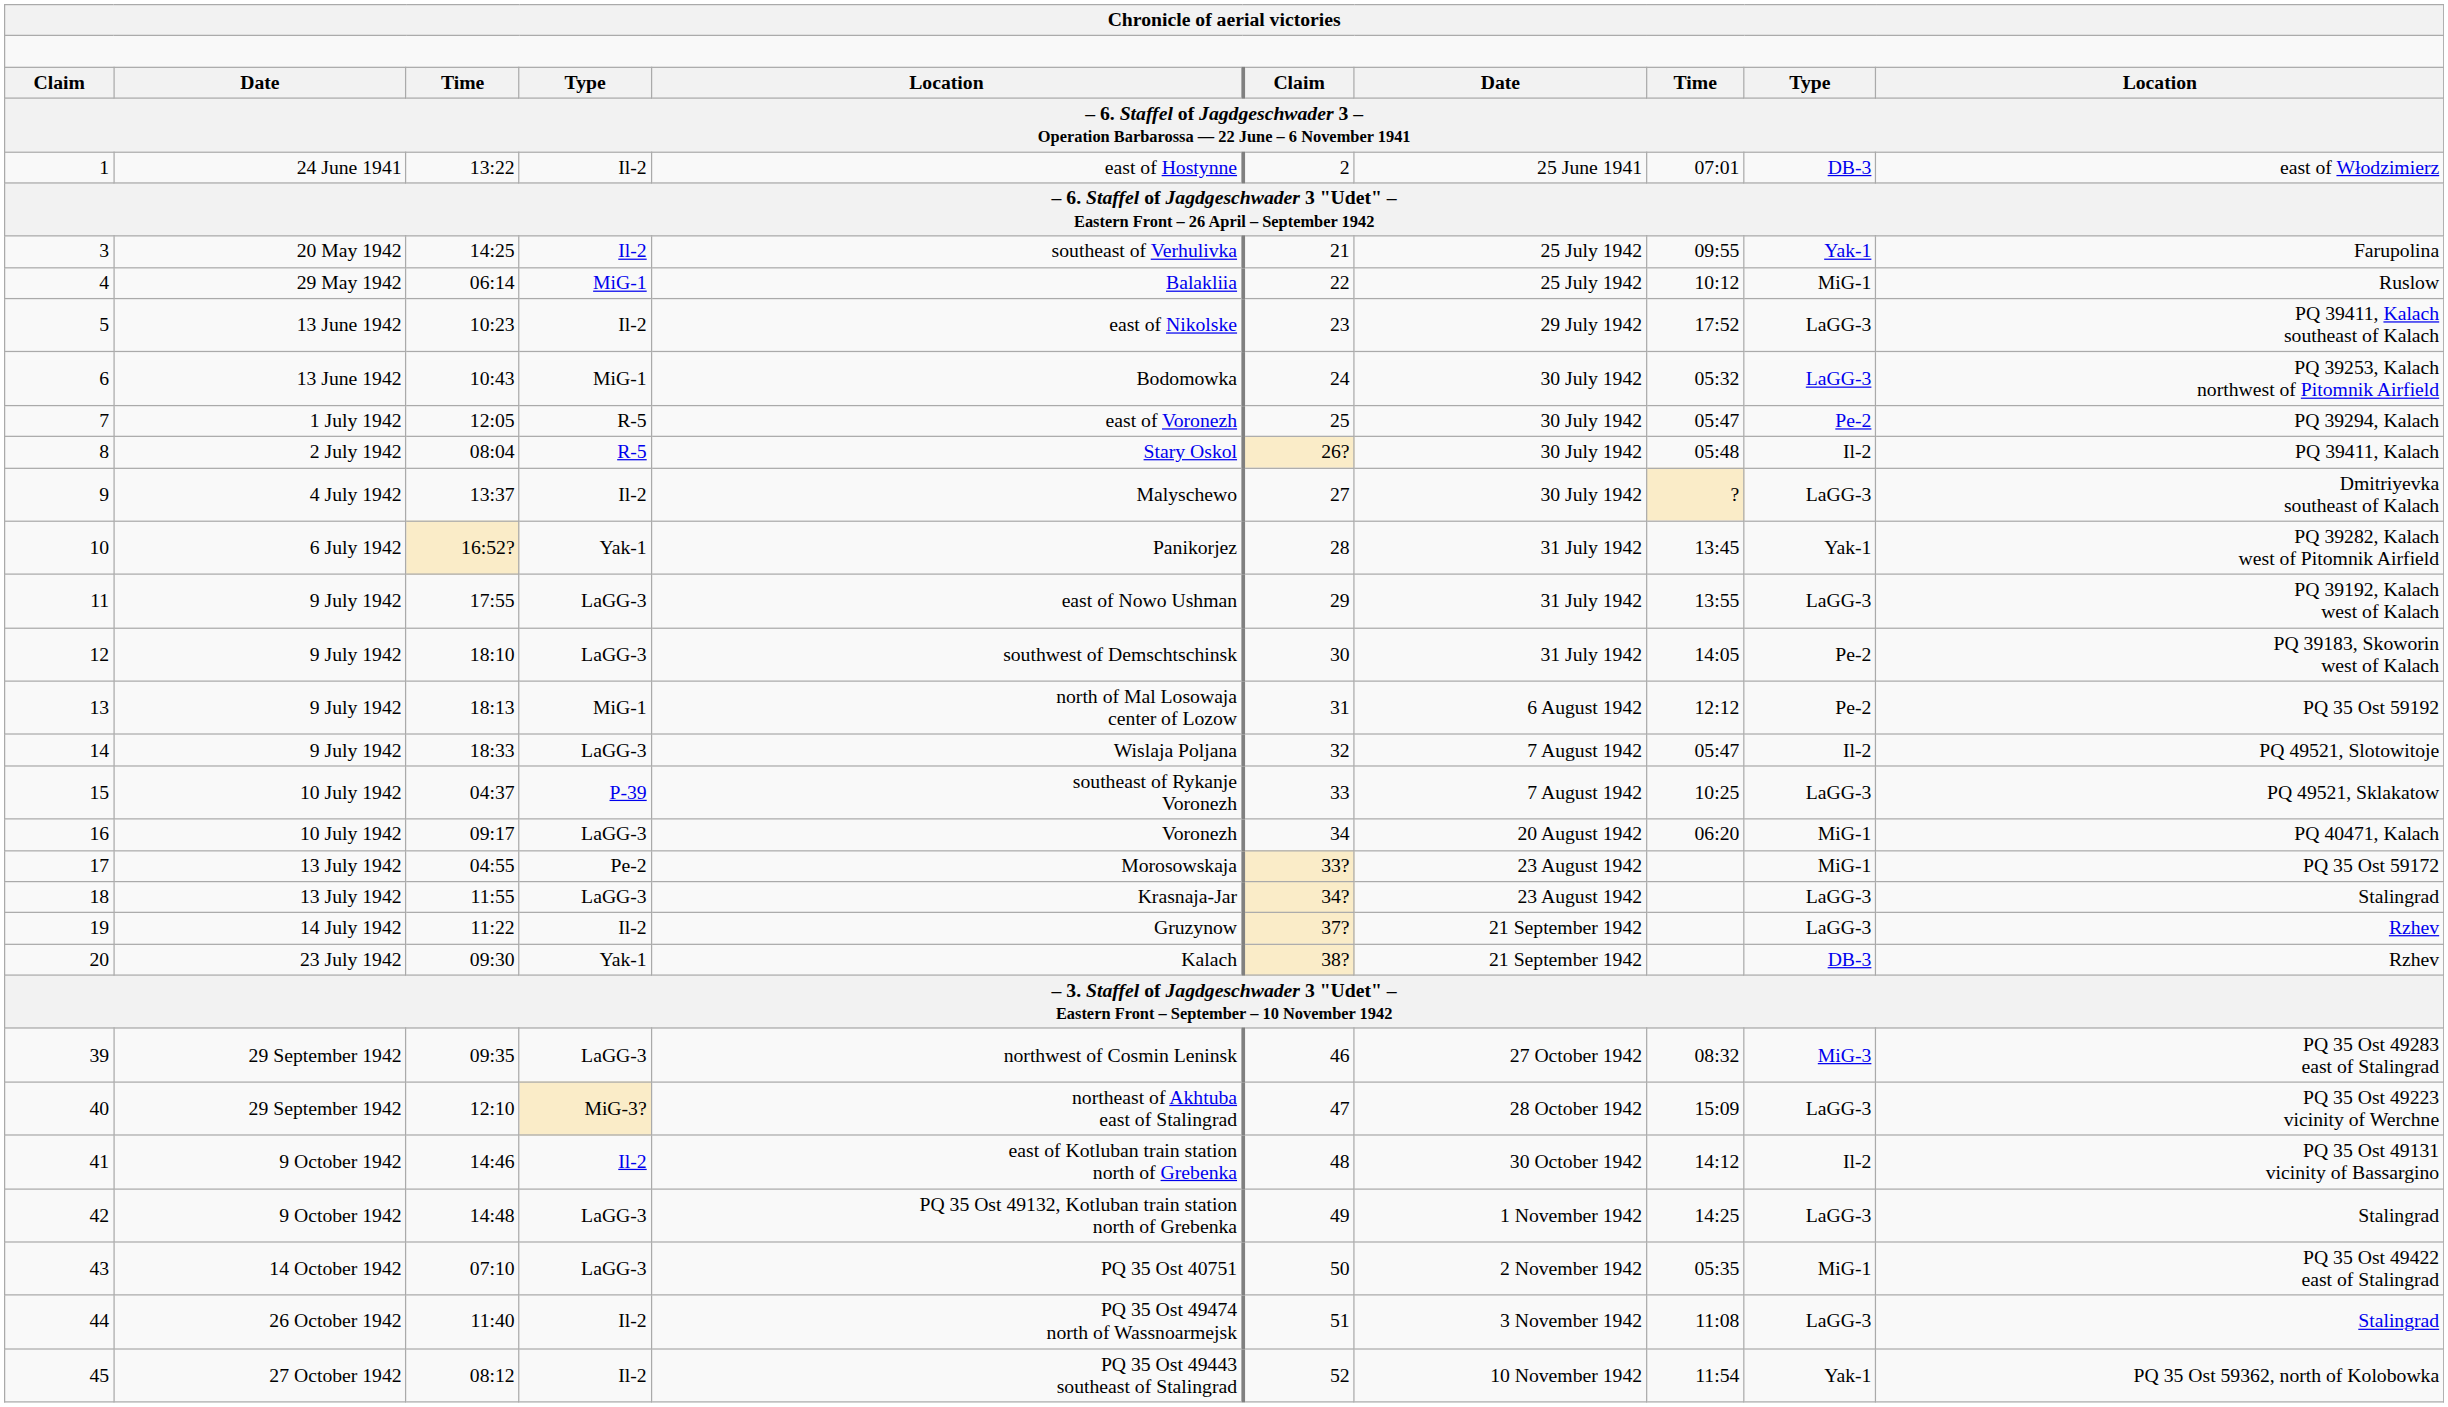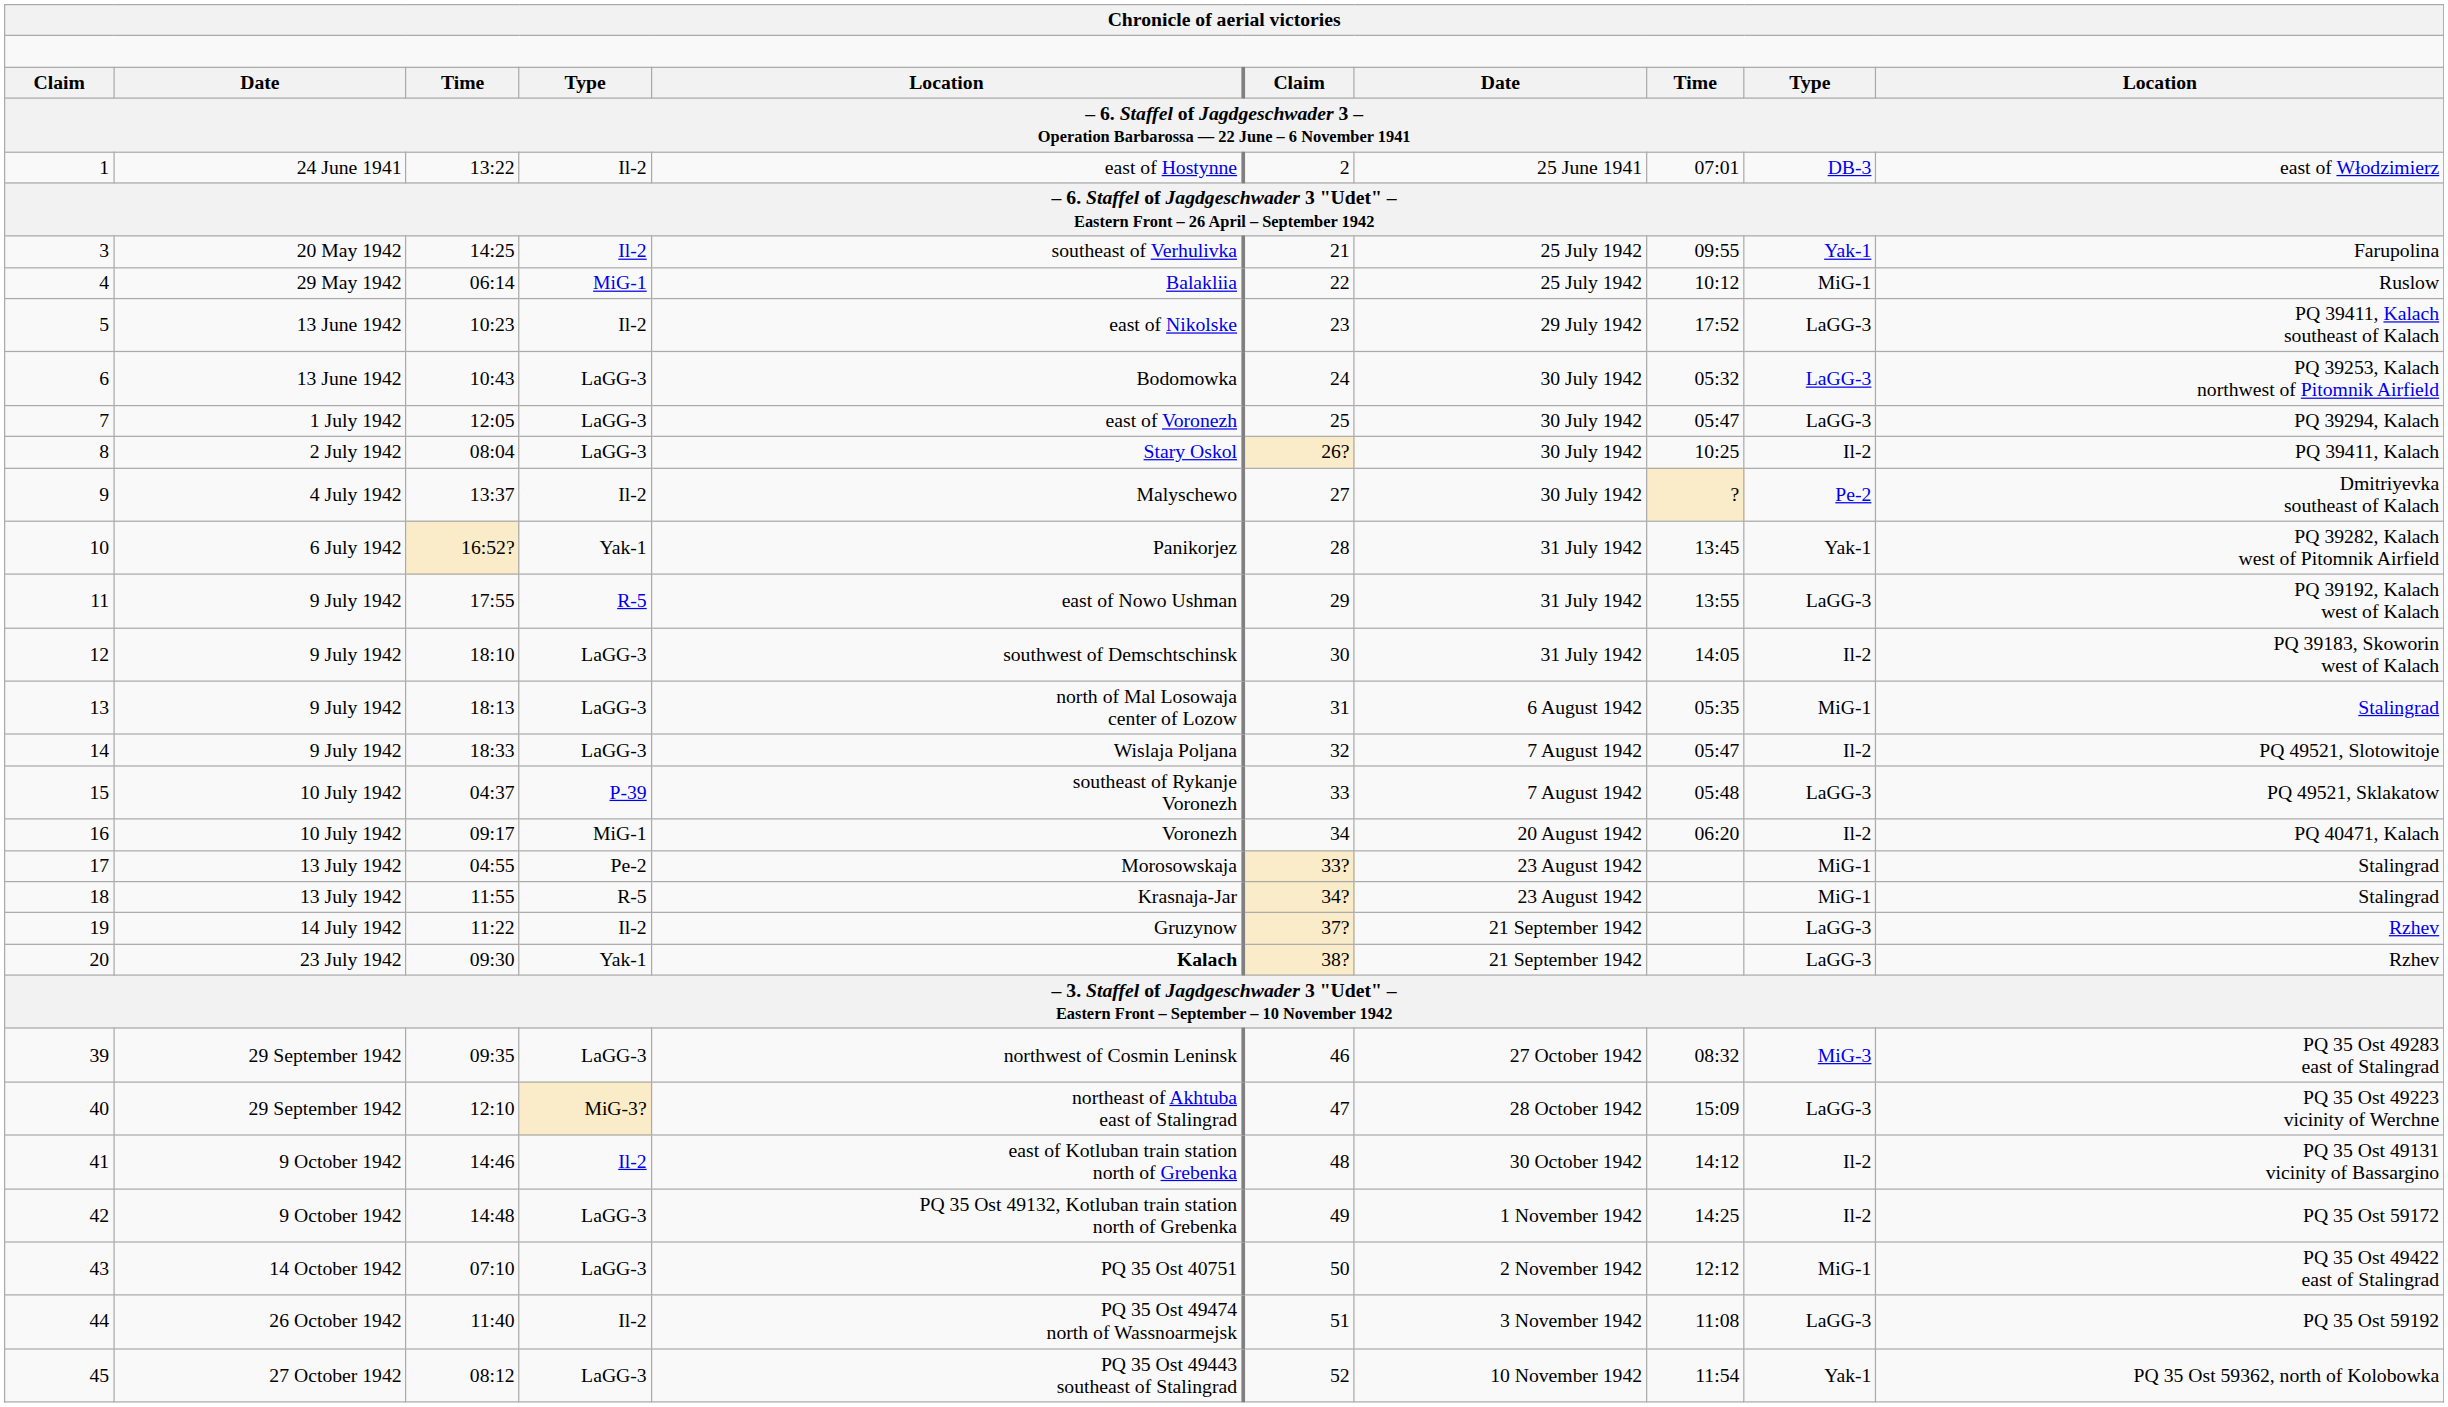 <table class="wikitable plainrowheaders collapsible" style="margin-left: auto; margin-right: auto; border: none; text-align:right; width: 100%;">
 <tr>
 <th colspan="10">Chronicle of aerial victories</th>
 </tr>
 <tr>
 <td colspan="10" style="text-align: left;"><br></td>
 </tr>
 <tr>
 <th scope="col">Claim</th>
 <th scope="col">Date</th>
 <th scope="col">Time</th>
 <th scope="col" width="100px">Type</th>
 <th scope="col">Location</th>
 <th scope="col" style="border-left: 3px solid grey;">Claim</th>
 <th scope="col">Date</th>
 <th scope="col">Time</th>
 <th scope="col" width="100px">Type</th>
 <th scope="col">Location</th>
 </tr>
 <tr>
 <th colspan="10">– 6. <em>Staffel</em> of <em>Jagdgeschwader</em> 3 –<br><small>Operation Barbarossa — 22 June – 6 November 1941</small></th>
 </tr>
 <tr>
 <td>1</td>
 <td>24 June 1941</td>
 <td>13:22</td>
 <td>Il-2</td>
 <td> east of <a href='#'>Hostynne</a></td>
 <td style="border-left: 3px solid grey;">2</td>
 <td>25 June 1941</td>
 <td>07:01</td>
 <td><a href='#'>DB-3</a></td>
 <td> east of <a href='#'>Włodzimierz</a></td>
 </tr>
 <tr>
 <th colspan="10">– 6. <em>Staffel</em> of <em>Jagdgeschwader</em> 3 "Udet" –<br><small>Eastern Front – 26 April – September 1942</small></th>
 </tr>
 <tr>
 <td>3</td>
 <td>20 May 1942</td>
 <td>14:25</td>
 <td><a href='#'>Il-2</a></td>
 <td> southeast of <a href='#'>Verhulivka</a></td>
 <td style="border-left: 3px solid grey;">21</td>
 <td>25 July 1942</td>
 <td>09:55</td>
 <td><a href='#'>Yak-1</a></td>
 <td>Farupolina</td>
 </tr>
 <tr>
 <td>4</td>
 <td>29 May 1942</td>
 <td>06:14</td>
 <td><a href='#'>MiG-1</a></td>
 <td><a href='#'>Balakliia</a></td>
 <td style="border-left: 3px solid grey;">22</td>
 <td>25 July 1942</td>
 <td>10:12</td>
 <td>MiG-1</td>
 <td>Ruslow</td>
 </tr>
 <tr>
 <td>5</td>
 <td>13 June 1942</td>
 <td>10:23</td>
 <td>Il-2</td>
 <td> east of <a href='#'>Nikolske</a></td>
 <td style="border-left: 3px solid grey;">23</td>
 <td>29 July 1942</td>
 <td>17:52</td>
 <td>LaGG-3</td>
 <td>PQ 39411, <a href='#'>Kalach</a><br> southeast of Kalach</td>
 </tr>
 <tr>
 <td>6</td>
 <td>13 June 1942</td>
 <td>10:43</td>
-<td>MiG-1</td>
+<td>LaGG-3</td>
 <td>Bodomowka</td>
 <td style="border-left: 3px solid grey;">24</td>
 <td>30 July 1942</td>
 <td>05:32</td>
 <td><a href='#'>LaGG-3</a></td>
 <td>PQ 39253, Kalach<br> northwest of <a href='#'>Pitomnik Airfield</a></td>
 </tr>
 <tr>
 <td>7</td>
 <td>1 July 1942</td>
 <td>12:05</td>
-<td>R-5</td>
+<td>LaGG-3</td>
 <td> east of <a href='#'>Voronezh</a></td>
 <td style="border-left: 3px solid grey;">25</td>
 <td>30 July 1942</td>
 <td>05:47</td>
-<td><a href='#'>Pe-2</a></td>
+<td>LaGG-3</td>
 <td>PQ 39294, Kalach</td>
 </tr>
 <tr>
 <td>8</td>
 <td>2 July 1942</td>
 <td>08:04</td>
-<td><a href='#'>R-5</a></td>
+<td>LaGG-3</td>
 <td><a href='#'>Stary Oskol</a></td>
 <td style="border-left: 3px solid grey; background:#faecc8">26?</td>
 <td>30 July 1942</td>
-<td>05:48</td>
+<td>10:25</td>
 <td>Il-2</td>
 <td>PQ 39411, Kalach</td>
 </tr>
 <tr>
 <td>9</td>
 <td>4 July 1942</td>
 <td>13:37</td>
 <td>Il-2</td>
 <td>Malyschewo</td>
 <td style="border-left: 3px solid grey;">27</td>
 <td>30 July 1942</td>
 <td style="background:#faecc8">?</td>
-<td>LaGG-3</td>
+<td><a href='#'>Pe-2</a></td>
 <td>Dmitriyevka<br> southeast of Kalach</td>
 </tr>
 <tr>
 <td>10</td>
 <td>6 July 1942</td>
 <td style="background:#faecc8">16:52?</td>
 <td>Yak-1</td>
 <td>Panikorjez</td>
 <td style="border-left: 3px solid grey;">28</td>
 <td>31 July 1942</td>
 <td>13:45</td>
 <td>Yak-1</td>
 <td>PQ 39282, Kalach<br> west of Pitomnik Airfield</td>
 </tr>
 <tr>
 <td>11</td>
 <td>9 July 1942</td>
 <td>17:55</td>
-<td>LaGG-3</td>
+<td><a href='#'>R-5</a></td>
 <td> east of Nowo Ushman</td>
 <td style="border-left: 3px solid grey;">29</td>
 <td>31 July 1942</td>
 <td>13:55</td>
 <td>LaGG-3</td>
 <td>PQ 39192, Kalach<br> west of Kalach</td>
 </tr>
 <tr>
 <td>12</td>
 <td>9 July 1942</td>
 <td>18:10</td>
 <td>LaGG-3</td>
 <td> southwest of Demschtschinsk</td>
 <td style="border-left: 3px solid grey;">30</td>
 <td>31 July 1942</td>
 <td>14:05</td>
-<td>Pe-2</td>
+<td>Il-2</td>
 <td>PQ 39183, Skoworin<br> west of Kalach</td>
 </tr>
 <tr>
 <td>13</td>
 <td>9 July 1942</td>
 <td>18:13</td>
-<td>MiG-1</td>
+<td>LaGG-3</td>
 <td> north of Mal Losowaja<br>center of Lozow</td>
 <td style="border-left: 3px solid grey;">31</td>
 <td>6 August 1942</td>
-<td>12:12</td>
-<td>Pe-2</td>
-<td>PQ 35 Ost 59192</td>
+<td>05:35</td>
+<td>MiG-1</td>
+<td><a href='#'>Stalingrad</a></td>
 </tr>
 <tr>
 <td>14</td>
 <td>9 July 1942</td>
 <td>18:33</td>
 <td>LaGG-3</td>
 <td>Wislaja Poljana</td>
 <td style="border-left: 3px solid grey;">32</td>
 <td>7 August 1942</td>
 <td>05:47</td>
 <td>Il-2</td>
 <td>PQ 49521, Slotowitoje</td>
 </tr>
 <tr>
 <td>15</td>
 <td>10 July 1942</td>
 <td>04:37</td>
 <td><a href='#'>P-39</a></td>
 <td> southeast of Rykanje<br>Voronezh</td>
 <td style="border-left: 3px solid grey;">33</td>
 <td>7 August 1942</td>
-<td>10:25</td>
+<td>05:48</td>
 <td>LaGG-3</td>
 <td>PQ 49521, Sklakatow</td>
 </tr>
 <tr>
 <td>16</td>
 <td>10 July 1942</td>
 <td>09:17</td>
-<td>LaGG-3</td>
+<td>MiG-1</td>
 <td>Voronezh</td>
 <td style="border-left: 3px solid grey;">34</td>
 <td>20 August 1942</td>
 <td>06:20</td>
-<td>MiG-1</td>
+<td>Il-2</td>
 <td>PQ 40471, Kalach</td>
 </tr>
 <tr>
 <td>17</td>
 <td>13 July 1942</td>
 <td>04:55</td>
 <td>Pe-2</td>
 <td>Morosowskaja</td>
 <td style="border-left: 3px solid grey; background:#faecc8">33?</td>
 <td>23 August 1942</td>
 <td></td>
 <td>MiG-1</td>
-<td>PQ 35 Ost 59172</td>
+<td>Stalingrad</td>
 </tr>
 <tr>
 <td>18</td>
 <td>13 July 1942</td>
 <td>11:55</td>
-<td>LaGG-3</td>
+<td>R-5</td>
 <td>Krasnaja-Jar</td>
 <td style="border-left: 3px solid grey; background:#faecc8">34?</td>
 <td>23 August 1942</td>
 <td></td>
-<td>LaGG-3</td>
+<td>MiG-1</td>
 <td>Stalingrad</td>
 </tr>
 <tr>
 <td>19</td>
 <td>14 July 1942</td>
 <td>11:22</td>
 <td>Il-2</td>
 <td>Gruzynow</td>
 <td style="border-left: 3px solid grey; background:#faecc8">37?</td>
 <td>21 September 1942</td>
 <td></td>
 <td>LaGG-3</td>
 <td><a href='#'>Rzhev</a></td>
 </tr>
 <tr>
 <td>20</td>
 <td>23 July 1942</td>
 <td>09:30</td>
 <td>Yak-1</td>
-<td>Kalach</td>
+<td><strong>Kalach</strong></td>
 <td style="border-left: 3px solid grey; background:#faecc8">38?</td>
 <td>21 September 1942</td>
 <td></td>
-<td><a href='#'>DB-3</a></td>
+<td>LaGG-3</td>
 <td>Rzhev</td>
 </tr>
 <tr>
 <th colspan="10">– 3. <em>Staffel</em> of <em>Jagdgeschwader</em> 3 "Udet" –<br><small>Eastern Front – September – 10 November 1942</small></th>
 </tr>
 <tr>
 <td>39</td>
 <td>29 September 1942</td>
 <td>09:35</td>
 <td>LaGG-3</td>
 <td> northwest of Cosmin Leninsk</td>
 <td style="border-left: 3px solid grey;">46</td>
 <td>27 October 1942</td>
 <td>08:32</td>
 <td><a href='#'>MiG-3</a></td>
 <td>PQ 35 Ost 49283<br> east of Stalingrad</td>
 </tr>
 <tr>
 <td>40</td>
 <td>29 September 1942</td>
 <td>12:10</td>
 <td style="background:#faecc8">MiG-3?</td>
 <td> northeast of <a href='#'>Akhtuba</a><br> east of Stalingrad</td>
 <td style="border-left: 3px solid grey;">47</td>
 <td>28 October 1942</td>
 <td>15:09</td>
 <td>LaGG-3</td>
 <td>PQ 35 Ost 49223<br>vicinity of Werchne</td>
 </tr>
 <tr>
 <td>41</td>
 <td>9 October 1942</td>
 <td>14:46</td>
 <td><a href='#'>Il-2</a></td>
 <td> east of Kotluban train station<br> north of <a href='#'>Grebenka</a></td>
 <td style="border-left: 3px solid grey;">48</td>
 <td>30 October 1942</td>
 <td>14:12</td>
 <td>Il-2</td>
 <td>PQ 35 Ost 49131<br>vicinity of Bassargino</td>
 </tr>
 <tr>
 <td>42</td>
 <td>9 October 1942</td>
 <td>14:48</td>
 <td>LaGG-3</td>
 <td>PQ 35 Ost 49132, Kotluban train station<br> north of Grebenka</td>
 <td style="border-left: 3px solid grey;">49</td>
 <td>1 November 1942</td>
 <td>14:25</td>
-<td>LaGG-3</td>
-<td>Stalingrad</td>
+<td>Il-2</td>
+<td>PQ 35 Ost 59172</td>
 </tr>
 <tr>
 <td>43</td>
 <td>14 October 1942</td>
 <td>07:10</td>
 <td>LaGG-3</td>
 <td>PQ 35 Ost 40751</td>
 <td style="border-left: 3px solid grey;">50</td>
 <td>2 November 1942</td>
-<td>05:35</td>
+<td>12:12</td>
 <td>MiG-1</td>
 <td>PQ 35 Ost 49422<br> east of Stalingrad</td>
 </tr>
 <tr>
 <td>44</td>
 <td>26 October 1942</td>
 <td>11:40</td>
 <td>Il-2</td>
 <td>PQ 35 Ost 49474<br>north of Wassnoarmejsk</td>
 <td style="border-left: 3px solid grey;">51</td>
 <td>3 November 1942</td>
 <td>11:08</td>
 <td>LaGG-3</td>
-<td><a href='#'>Stalingrad</a></td>
+<td>PQ 35 Ost 59192</td>
 </tr>
 <tr>
 <td>45</td>
 <td>27 October 1942</td>
 <td>08:12</td>
-<td>Il-2</td>
+<td>LaGG-3</td>
 <td>PQ 35 Ost 49443<br> southeast of Stalingrad</td>
 <td style="border-left: 3px solid grey;">52</td>
 <td>10 November 1942</td>
 <td>11:54</td>
 <td>Yak-1</td>
 <td>PQ 35 Ost 59362, north of Kolobowka</td>
 </tr>
 </table>
